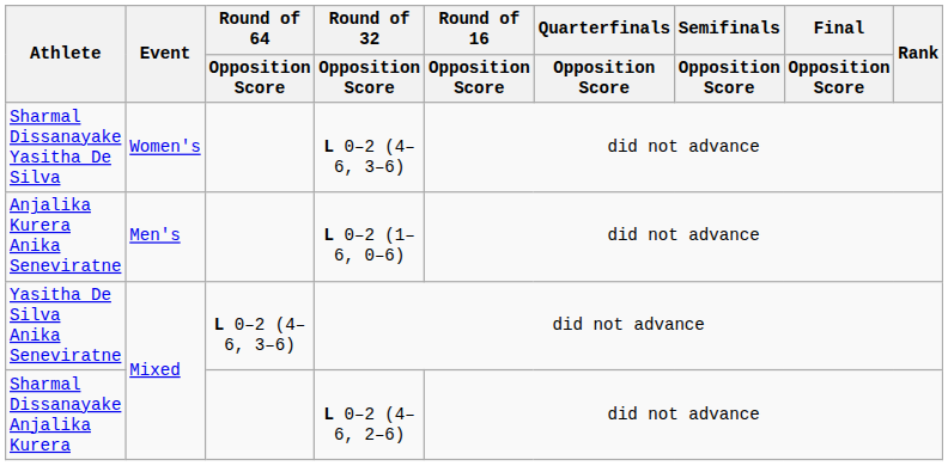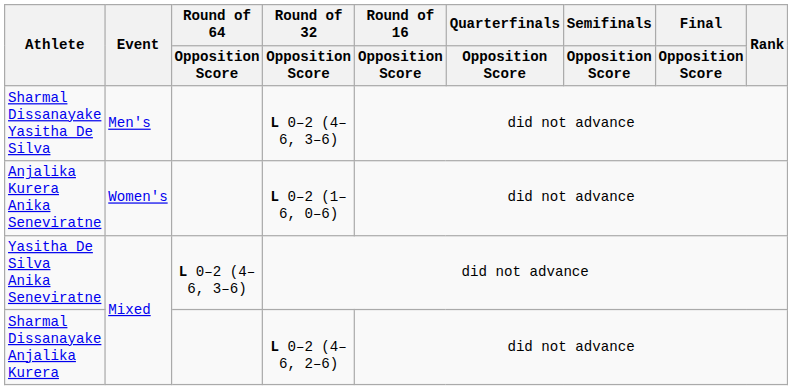 <table class=wikitable style="font-size:90%">
 <tr>
 <th rowspan="2">Athlete</th>
 <th rowspan="2">Event</th>
 <th>Round of 64</th>
 <th>Round of 32</th>
 <th>Round of 16</th>
 <th>Quarterfinals</th>
 <th>Semifinals</th>
 <th>Final</th>
 <th rowspan=2>Rank</th>
 </tr>
 <tr>
 <th>Opposition<br>Score</th>
 <th>Opposition<br>Score</th>
 <th>Opposition<br>Score</th>
 <th>Opposition<br>Score</th>
 <th>Opposition<br>Score</th>
 <th>Opposition<br>Score</th>
 </tr>
 <tr align=center>
 <td align=left><a href='#'>Sharmal Dissanayake</a><br><a href='#'>Yasitha De Silva</a></td>
-<td align=left><a href='#'>Women's</a></td>
+<td align=left><a href='#'>Men's</a></td>
 <td></td>
 <td><br><strong>L</strong> 0–2 (4–6, 3–6)</td>
 <td colspan=5>did not advance</td>
 </tr>
 <tr align=center>
 <td align=left><a href='#'>Anjalika Kurera</a><br><a href='#'>Anika Seneviratne</a></td>
-<td align=left><a href='#'>Men's</a></td>
+<td align=left><a href='#'>Women's</a></td>
 <td></td>
 <td><br><strong>L</strong> 0–2 (1–6, 0–6)</td>
 <td colspan=5>did not advance</td>
 </tr>
 <tr align=center>
 <td align=left><a href='#'>Yasitha De Silva</a><br><a href='#'>Anika Seneviratne</a></td>
 <td align=left rowspan=2><a href='#'>Mixed</a></td>
 <td><br><strong>L</strong> 0–2 (4–6, 3–6)</td>
 <td colspan=6>did not advance</td>
 </tr>
 <tr align=center>
 <td align=left><a href='#'>Sharmal Dissanayake</a><br><a href='#'>Anjalika Kurera</a></td>
 <td></td>
 <td><br><strong>L</strong> 0–2 (4–6, 2–6)</td>
 <td colspan=5>did not advance</td>
 </tr>
 </table>
